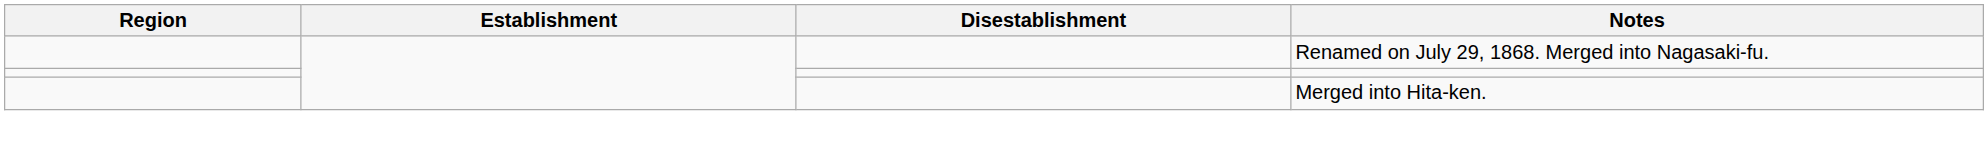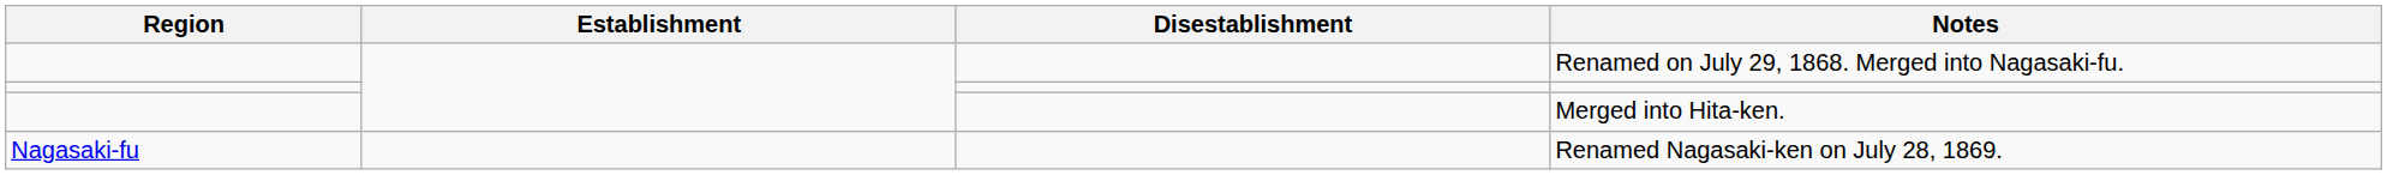 <table class="wikitable" style="width:100%">
 <tr>
 <th style="width:15%">Region</th>
 <th style="width:25%">Establishment</th>
 <th style="width:25%">Disestablishment</th>
 <th>Notes</th>
 </tr>
 <tr>
 <td></td>
 <td rowspan=3></td>
 <td></td>
 <td>Renamed  on July 29, 1868. Merged into Nagasaki-fu.</td>
 </tr>
 <tr>
 <td></td>
 <td></td>
 <td></td>
 </tr>
 <tr>
 <td></td>
 <td></td>
 <td>Merged into Hita-ken.</td>
 </tr>
+<tr>
+<td><a href='#'>Nagasaki-fu</a></td>
+<td></td>
+<td></td>
+<td>Renamed Nagasaki-ken on July 28, 1869.</td>
+</tr>
 </table>
